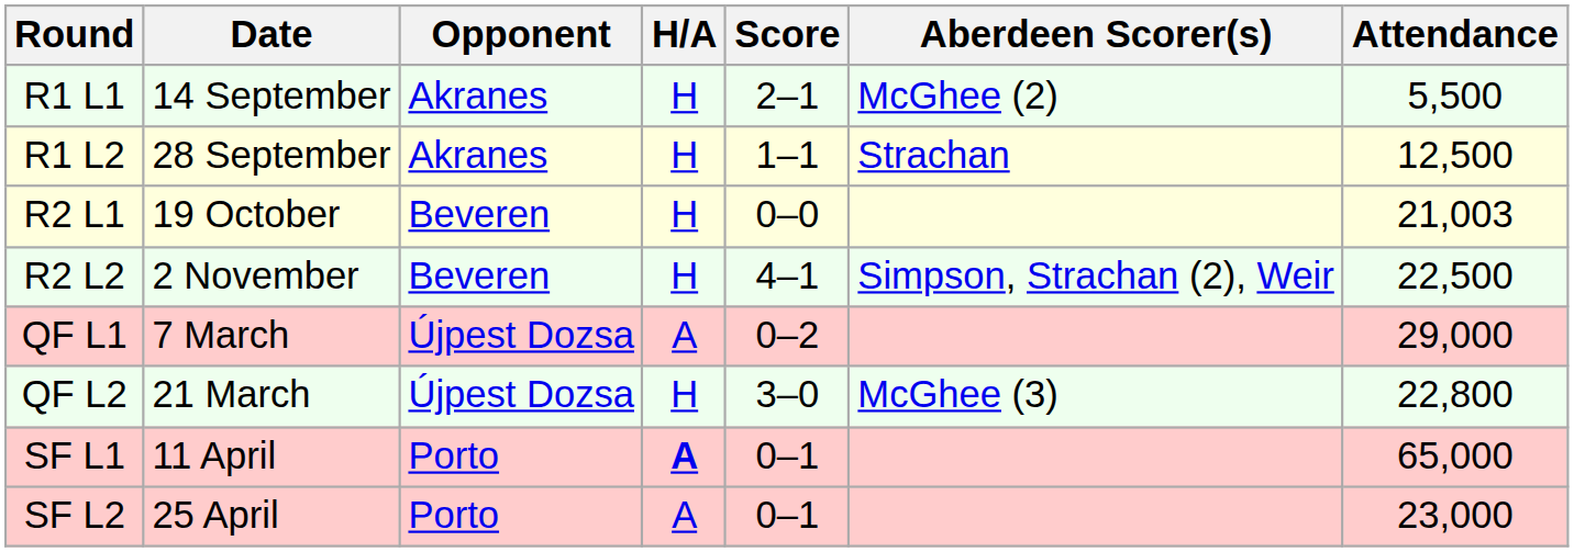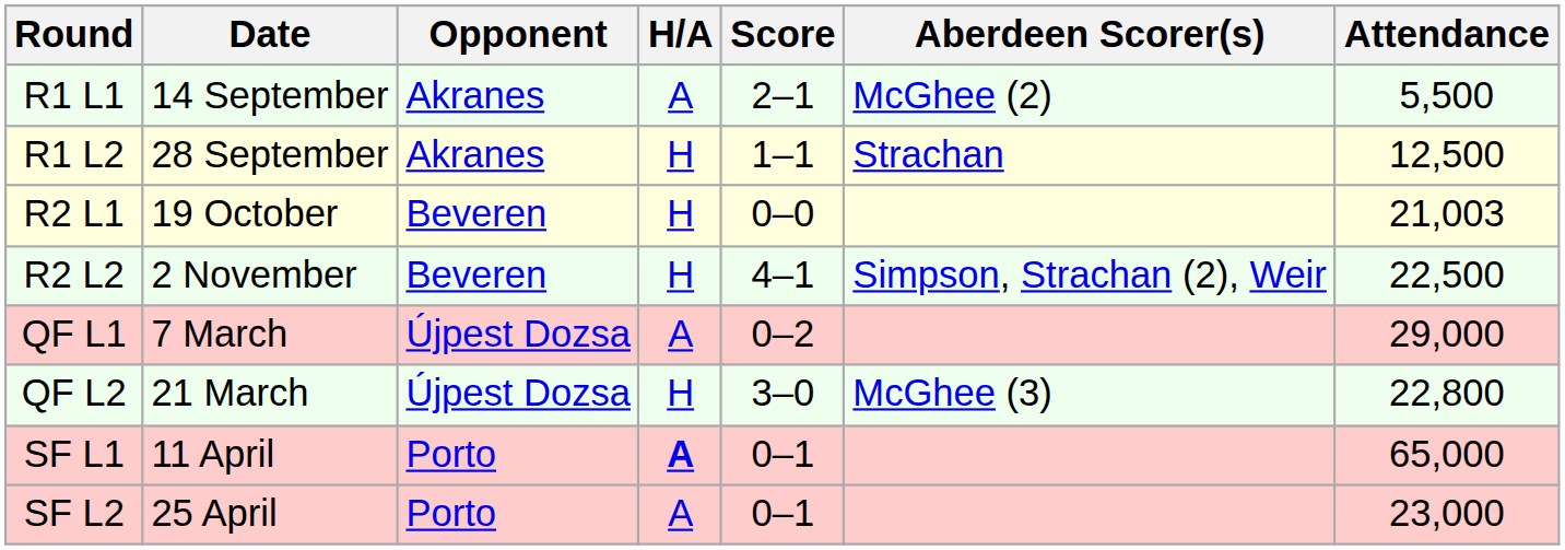 <table class="wikitable" style="text-align:center">
 <tr>
 <th>Round</th>
 <th>Date</th>
 <th>Opponent</th>
 <th>H/A</th>
 <th>Score</th>
 <th>Aberdeen Scorer(s)</th>
 <th>Attendance</th>
 </tr>
 <tr bgcolor=#EEFFEE>
 <td>R1 L1</td>
 <td align=left>14 September</td>
 <td align=left> <a href='#'>Akranes</a></td>
-<td><a href='#'>H</a></td>
+<td><a href='#'>A</a></td>
 <td>2–1</td>
 <td align=left><a href='#'>McGhee</a> (2)</td>
 <td>5,500</td>
 </tr>
 <tr bgcolor=#FFFFDD>
 <td>R1 L2</td>
 <td align=left>28 September</td>
 <td align=left> <a href='#'>Akranes</a></td>
 <td><a href='#'>H</a></td>
 <td>1–1</td>
 <td align=left><a href='#'>Strachan</a></td>
 <td>12,500</td>
 </tr>
 <tr bgcolor=#FFFFDD>
 <td>R2 L1</td>
 <td align=left>19 October</td>
 <td align=left> <a href='#'>Beveren</a></td>
 <td><a href='#'>H</a></td>
 <td>0–0</td>
 <td align=left></td>
 <td>21,003</td>
 </tr>
 <tr bgcolor=#EEFFEE>
 <td>R2 L2</td>
 <td align=left>2 November</td>
 <td align=left> <a href='#'>Beveren</a></td>
 <td><a href='#'>H</a></td>
 <td>4–1</td>
 <td align=left><a href='#'>Simpson</a>, <a href='#'>Strachan</a> (2), <a href='#'>Weir</a></td>
 <td>22,500</td>
 </tr>
 <tr bgcolor=#FFCCCC>
 <td>QF L1</td>
 <td align=left>7 March</td>
 <td align=left> <a href='#'>Újpest Dozsa</a></td>
 <td><a href='#'>A</a></td>
 <td>0–2</td>
 <td align=left></td>
 <td>29,000</td>
 </tr>
 <tr bgcolor=#EEFFEE>
 <td>QF L2</td>
 <td align=left>21 March</td>
 <td align=left> <a href='#'>Újpest Dozsa</a></td>
 <td><a href='#'>H</a></td>
 <td>3–0</td>
 <td align=left><a href='#'>McGhee</a> (3)</td>
 <td>22,800</td>
 </tr>
 <tr bgcolor=#FFCCCC>
 <td>SF L1</td>
 <td align=left>11 April</td>
 <td align=left> <a href='#'>Porto</a></td>
 <td><strong><a href='#'>A</a></strong></td>
 <td>0–1</td>
 <td align=left></td>
 <td>65,000</td>
 </tr>
 <tr bgcolor=#FFCCCC>
 <td>SF L2</td>
 <td align=left>25 April</td>
 <td align=left> <a href='#'>Porto</a></td>
 <td><a href='#'>A</a></td>
 <td>0–1</td>
 <td align=left></td>
 <td>23,000</td>
 </tr>
 </table>
